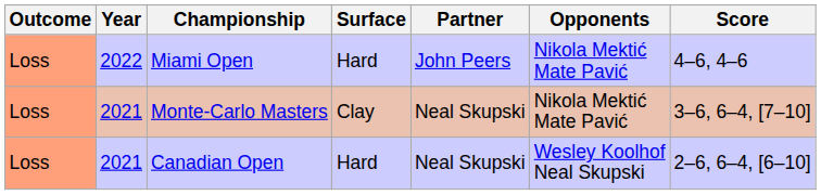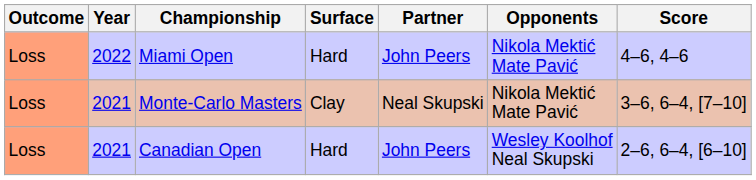 <table class="sortable wikitable">
 <tr>
 <th>Outcome</th>
 <th>Year</th>
 <th>Championship</th>
 <th>Surface</th>
 <th>Partner</th>
 <th>Opponents</th>
 <th class="unsortable">Score</th>
 </tr>
 <tr style="background:#ccf;">
 <td style="background:#ffa07a;">Loss</td>
 <td><a href='#'>2022</a></td>
 <td><a href='#'>Miami Open</a></td>
 <td>Hard</td>
 <td> <a href='#'>John Peers</a></td>
 <td> <a href='#'>Nikola Mektić</a><br> <a href='#'>Mate Pavić</a></td>
 <td>4–6, 4–6</td>
 </tr>
 <tr style="background:#ebc2af;">
 <td style="background:#ffa07a;">Loss</td>
 <td><a href='#'>2021</a></td>
 <td><a href='#'>Monte-Carlo Masters</a></td>
 <td>Clay</td>
 <td> Neal Skupski</td>
 <td> Nikola Mektić<br> Mate Pavić</td>
 <td>3–6, 6–4, [7–10]</td>
 </tr>
 <tr style="background:#ccf;">
 <td style="background:#ffa07a;">Loss</td>
 <td><a href='#'>2021</a></td>
 <td><a href='#'>Canadian Open</a></td>
 <td>Hard</td>
-<td> Neal Skupski</td>
+<td> <a href='#'>John Peers</a></td>
 <td> <a href='#'>Wesley Koolhof</a><br> Neal Skupski</td>
 <td>2–6, 6–4, [6–10]</td>
 </tr>
 </table>
